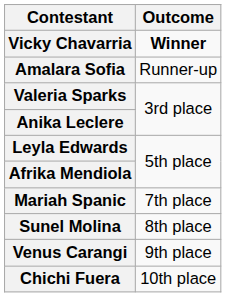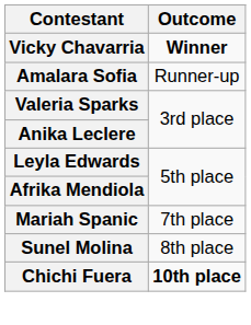 <table class="wikitable plainrowheaders sortable" style="text-align: center;">
 <tr>
 <th scope="col" class="unsortable">Contestant</th>
 <th scope="col">Outcome</th>
 </tr>
 <tr>
 <th scope="row" style="text-align:center">Vicky Chavarria</th>
 <td><strong>Winner</strong></td>
 </tr>
 <tr>
 <th scope="row" style="text-align:center">Amalara Sofia</th>
 <td>Runner-up</td>
 </tr>
 <tr>
 <th scope="row" style="text-align:center">Valeria Sparks</th>
 <td rowspan="2">3rd place</td>
 </tr>
 <tr>
 <th scope="row" style="text-align:center">Anika Leclere</th>
 </tr>
 <tr>
 <th scope="row" style="text-align:center">Leyla Edwards</th>
 <td rowspan="2">5th place</td>
 </tr>
 <tr>
 <th scope="row" style="text-align:center">Afrika Mendiola</th>
 </tr>
 <tr>
 <th scope="row" style="text-align:center">Mariah Spanic</th>
 <td>7th place</td>
 </tr>
 <tr>
 <th scope="row" style="text-align:center">Sunel Molina</th>
 <td>8th place</td>
 </tr>
 <tr>
-<th scope="row" style="text-align:center">Venus Carangi</th>
-<td>9th place</td>
-</tr>
-<tr>
 <th scope="row" style="text-align:center">Chichi Fuera</th>
-<td>10th place</td>
+<td><strong>10th place</strong></td>
 </tr>
 </table>
